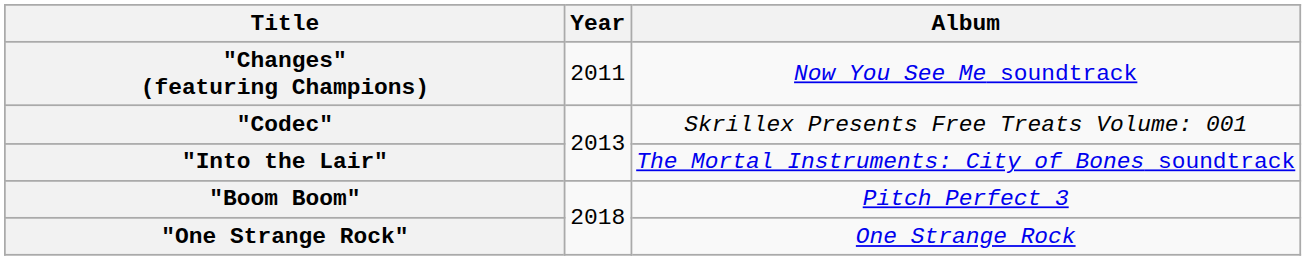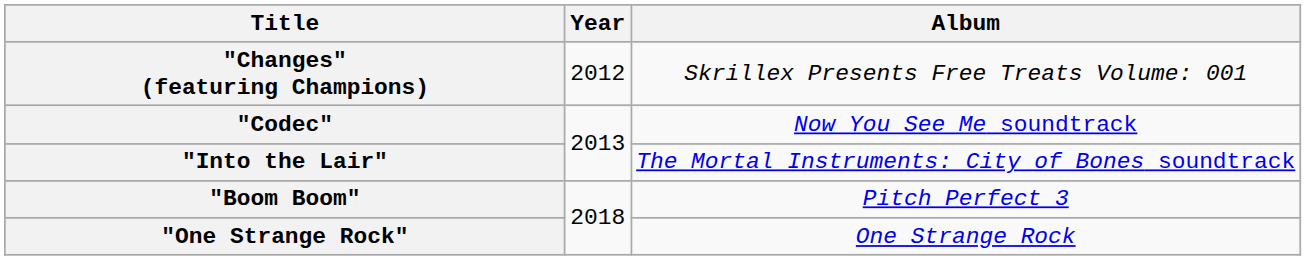 <table class="wikitable plainrowheaders" style="text-align:center;" border="1">
 <tr>
 <th scope="col" style="width:24em;">Title</th>
 <th scope="col">Year</th>
 <th scope="col">Album</th>
 </tr>
 <tr>
 <th scope="row">"Changes"<br><span>(featuring Champions)</span></th>
-<td>2011</td>
-<td><a href='#'><em>Now You See Me</em> soundtrack</a></td>
+<td>2012</td>
+<td><em>Skrillex Presents Free Treats Volume: 001</em></td>
 </tr>
 <tr>
 <th scope="row">"Codec"</th>
 <td rowspan="2">2013</td>
-<td><em>Skrillex Presents Free Treats Volume: 001</em></td>
+<td><a href='#'><em>Now You See Me</em> soundtrack</a></td>
 </tr>
 <tr>
 <th scope="row">"Into the Lair"</th>
 <td><a href='#'><em>The Mortal Instruments: City of Bones</em> soundtrack</a></td>
 </tr>
 <tr>
 <th scope="row">"Boom Boom"</th>
 <td rowspan="2">2018</td>
 <td><em><a href='#'>Pitch Perfect 3</a></em></td>
 </tr>
 <tr>
 <th scope="row">"One Strange Rock"</th>
 <td><em><a href='#'>One Strange Rock</a></em></td>
 </tr>
 </table>
